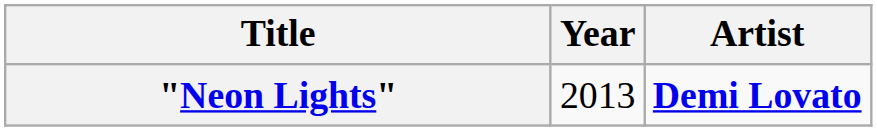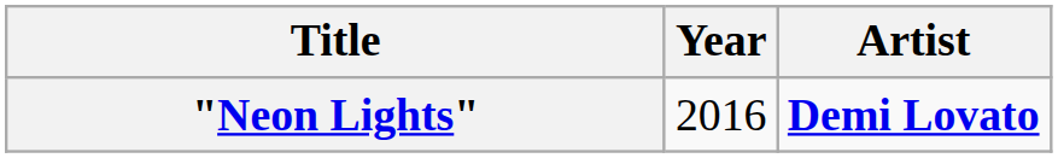 <table class="wikitable plainrowheaders" style="text-align:center;">
 <tr>
 <th scope="col" style="width:14em;">Title</th>
 <th scope="col">Year</th>
 <th scope="col">Artist</th>
 </tr>
 <tr>
 <th scope="row">"<a href='#'>Neon Lights</a>"</th>
-<td>2013</td>
+<td>2016</td>
 <td><strong><a href='#'>Demi Lovato</a></strong></td>
 </tr>
 </table>
